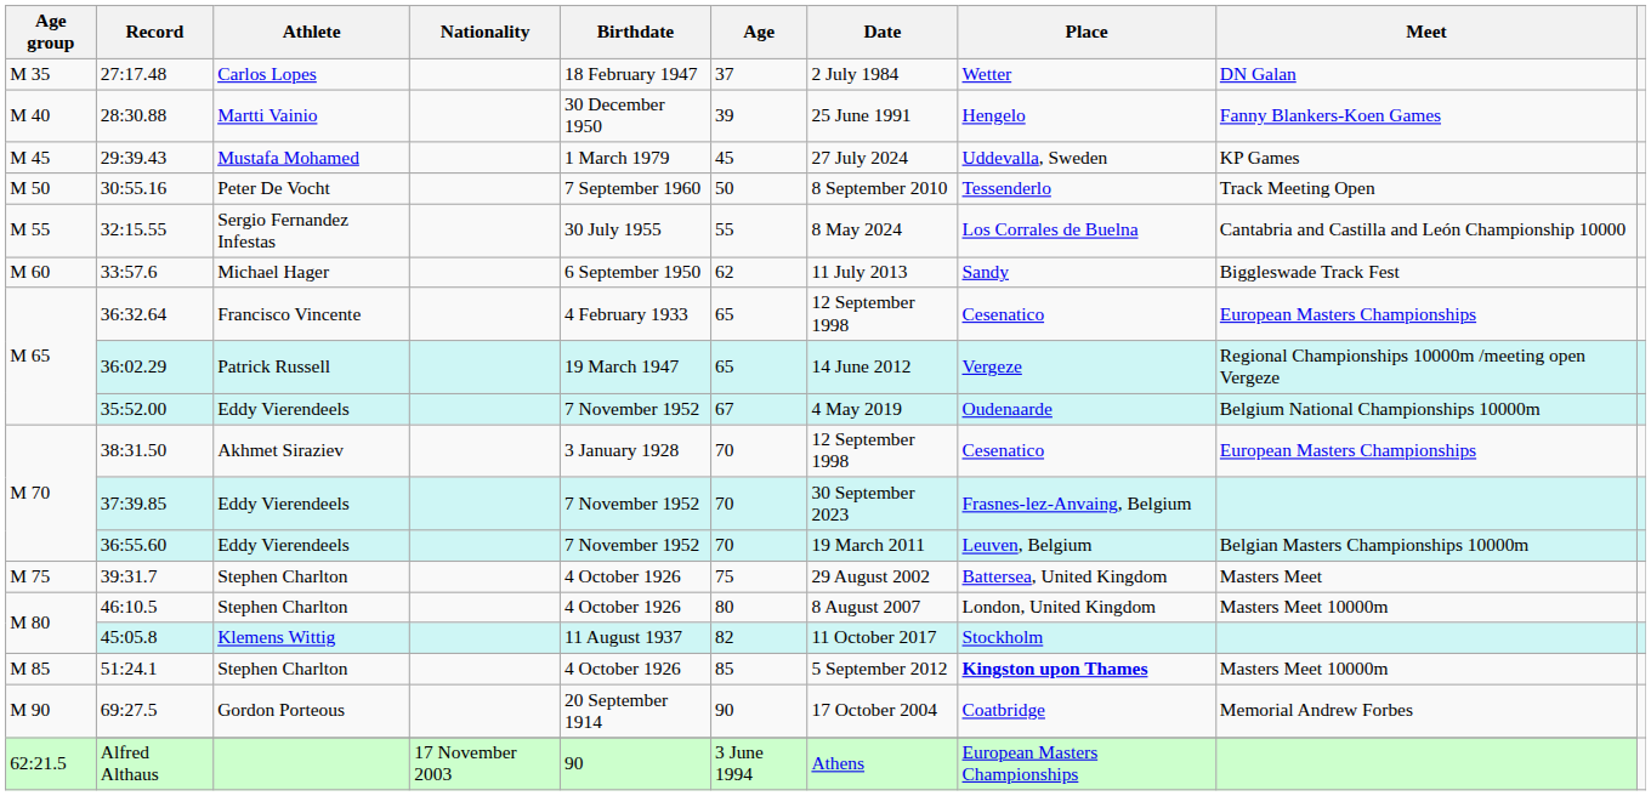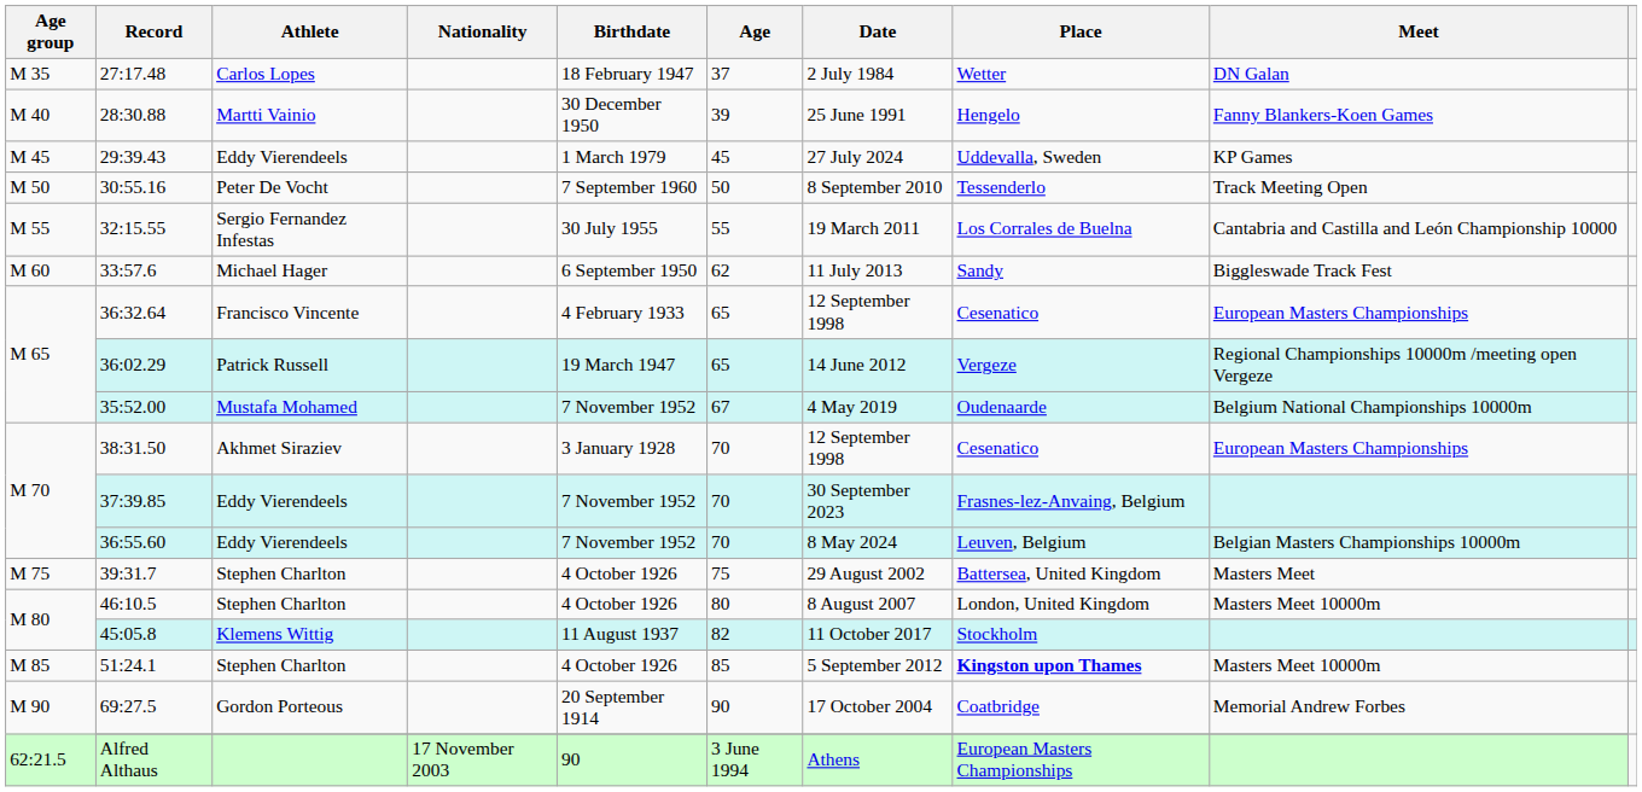 <table class="wikitable" style="font-size:90%; width: 100%;">
 <tr>
 <th>Age group</th>
 <th>Record</th>
 <th>Athlete</th>
 <th>Nationality</th>
 <th>Birthdate</th>
 <th>Age</th>
 <th>Date</th>
 <th>Place</th>
 <th>Meet</th>
 <th></th>
 </tr>
 <tr>
 <td>M 35</td>
 <td>27:17.48</td>
 <td><a href='#'>Carlos Lopes</a></td>
 <td></td>
 <td>18 February 1947</td>
 <td>37</td>
 <td>2 July 1984</td>
 <td><a href='#'>Wetter</a> </td>
 <td><a href='#'>DN Galan</a></td>
 <td></td>
 </tr>
 <tr>
 <td>M 40</td>
 <td>28:30.88</td>
 <td><a href='#'>Martti Vainio</a></td>
 <td></td>
 <td>30 December 1950</td>
 <td>39</td>
 <td>25 June 1991</td>
 <td><a href='#'>Hengelo</a> </td>
 <td><a href='#'>Fanny Blankers-Koen Games</a></td>
 <td></td>
 </tr>
 <tr>
 <td>M 45</td>
 <td>29:39.43</td>
-<td><a href='#'>Mustafa Mohamed</a></td>
+<td>Eddy Vierendeels</td>
 <td></td>
 <td>1 March 1979</td>
 <td>45</td>
 <td>27 July 2024</td>
 <td><a href='#'>Uddevalla</a>, Sweden</td>
 <td>KP Games</td>
 <td></td>
 </tr>
 <tr>
 <td>M 50</td>
 <td>30:55.16</td>
 <td>Peter De Vocht</td>
 <td></td>
 <td>7 September 1960</td>
 <td>50</td>
 <td>8 September 2010</td>
 <td><a href='#'>Tessenderlo</a> </td>
 <td>Track Meeting Open</td>
 <td></td>
 </tr>
 <tr>
 <td>M 55</td>
 <td>32:15.55</td>
 <td>Sergio Fernandez Infestas</td>
 <td></td>
 <td>30 July 1955</td>
 <td>55</td>
-<td>8 May 2024</td>
+<td>19 March 2011</td>
 <td><a href='#'>Los Corrales de Buelna</a> </td>
 <td>Cantabria and Castilla and León Championship 10000</td>
 <td></td>
 </tr>
 <tr>
 <td>M 60</td>
 <td>33:57.6</td>
 <td>Michael Hager</td>
 <td></td>
 <td>6 September 1950</td>
 <td>62</td>
 <td>11 July 2013</td>
 <td><a href='#'>Sandy</a> </td>
 <td>Biggleswade Track Fest</td>
 <td></td>
 </tr>
 <tr>
 <td rowspan=3>M 65</td>
 <td>36:32.64</td>
 <td>Francisco Vincente</td>
 <td></td>
 <td>4 February 1933</td>
 <td>65</td>
 <td>12 September 1998</td>
 <td><a href='#'>Cesenatico</a> </td>
 <td><a href='#'>European Masters Championships</a></td>
 <td></td>
 </tr>
 <tr style="background:#cef6f5;">
 <td>36:02.29</td>
 <td>Patrick Russell</td>
 <td></td>
 <td>19 March 1947</td>
 <td>65</td>
 <td>14 June 2012</td>
 <td><a href='#'>Vergeze</a> </td>
 <td>Regional Championships 10000m /meeting open Vergeze</td>
 <td></td>
 </tr>
 <tr style="background:#cef6f5;">
 <td>35:52.00</td>
-<td>Eddy Vierendeels</td>
+<td><a href='#'>Mustafa Mohamed</a></td>
 <td></td>
 <td>7 November 1952</td>
 <td>67</td>
 <td>4 May 2019</td>
 <td><a href='#'>Oudenaarde</a> </td>
 <td>Belgium National Championships 10000m</td>
 <td></td>
 </tr>
 <tr>
 <td rowspan=3>M 70</td>
 <td>38:31.50</td>
 <td>Akhmet Siraziev</td>
 <td></td>
 <td>3 January 1928</td>
 <td>70</td>
 <td>12 September 1998</td>
 <td><a href='#'>Cesenatico</a> </td>
 <td><a href='#'>European Masters Championships</a></td>
 <td></td>
 </tr>
 <tr style="background:#cef6f5;">
 <td>37:39.85</td>
 <td>Eddy Vierendeels</td>
 <td></td>
 <td>7 November 1952</td>
 <td>70</td>
 <td>30 September 2023</td>
 <td><a href='#'>Frasnes-lez-Anvaing</a>, Belgium</td>
 <td></td>
 <td></td>
 </tr>
 <tr style="background:#cef6f5;">
 <td>36:55.60</td>
 <td>Eddy Vierendeels</td>
 <td></td>
 <td>7 November 1952</td>
 <td>70</td>
-<td>19 March 2011</td>
+<td>8 May 2024</td>
 <td><a href='#'>Leuven</a>, Belgium</td>
 <td>Belgian Masters Championships 10000m</td>
 <td></td>
 </tr>
 <tr>
 <td>M 75</td>
 <td>39:31.7 </td>
 <td>Stephen Charlton</td>
 <td></td>
 <td>4 October 1926</td>
 <td>75</td>
 <td>29 August 2002</td>
 <td><a href='#'>Battersea</a>, United Kingdom</td>
 <td>Masters Meet</td>
 <td></td>
 </tr>
 <tr>
 <td rowspan=2>M 80</td>
 <td>46:10.5 </td>
 <td>Stephen Charlton</td>
 <td></td>
 <td>4 October 1926</td>
 <td>80</td>
 <td>8 August 2007</td>
 <td>London, United Kingdom</td>
 <td>Masters Meet 10000m</td>
 <td></td>
 </tr>
 <tr style="background:#cef6f5;">
 <td>45:05.8</td>
 <td><a href='#'>Klemens Wittig</a></td>
 <td></td>
 <td>11 August 1937</td>
 <td>82</td>
 <td>11 October 2017</td>
 <td><a href='#'>Stockholm</a> </td>
 <td></td>
 <td></td>
 </tr>
 <tr>
 <td>M 85</td>
 <td>51:24.1 </td>
 <td>Stephen Charlton</td>
 <td></td>
 <td>4 October 1926</td>
 <td>85</td>
 <td>5 September 2012</td>
 <td><strong><a href='#'>Kingston upon Thames</a></strong></td>
 <td>Masters Meet 10000m</td>
 <td></td>
 </tr>
 <tr>
 <td rowspan=2>M 90</td>
 <td>69:27.5</td>
 <td>Gordon Porteous</td>
 <td></td>
 <td>20 September 1914</td>
 <td>90</td>
 <td>17 October 2004</td>
 <td><a href='#'>Coatbridge</a> </td>
 <td>Memorial Andrew Forbes</td>
 <td></td>
 </tr>
 <tr>
 </tr>
 <tr style="background:#cfc;">
 <td>62:21.5</td>
 <td>Alfred Althaus</td>
 <td></td>
 <td>17 November 2003</td>
 <td>90</td>
 <td>3 June 1994</td>
 <td><a href='#'>Athens</a> </td>
 <td><a href='#'>European Masters Championships</a></td>
 <td></td>
 </tr>
 </table>
